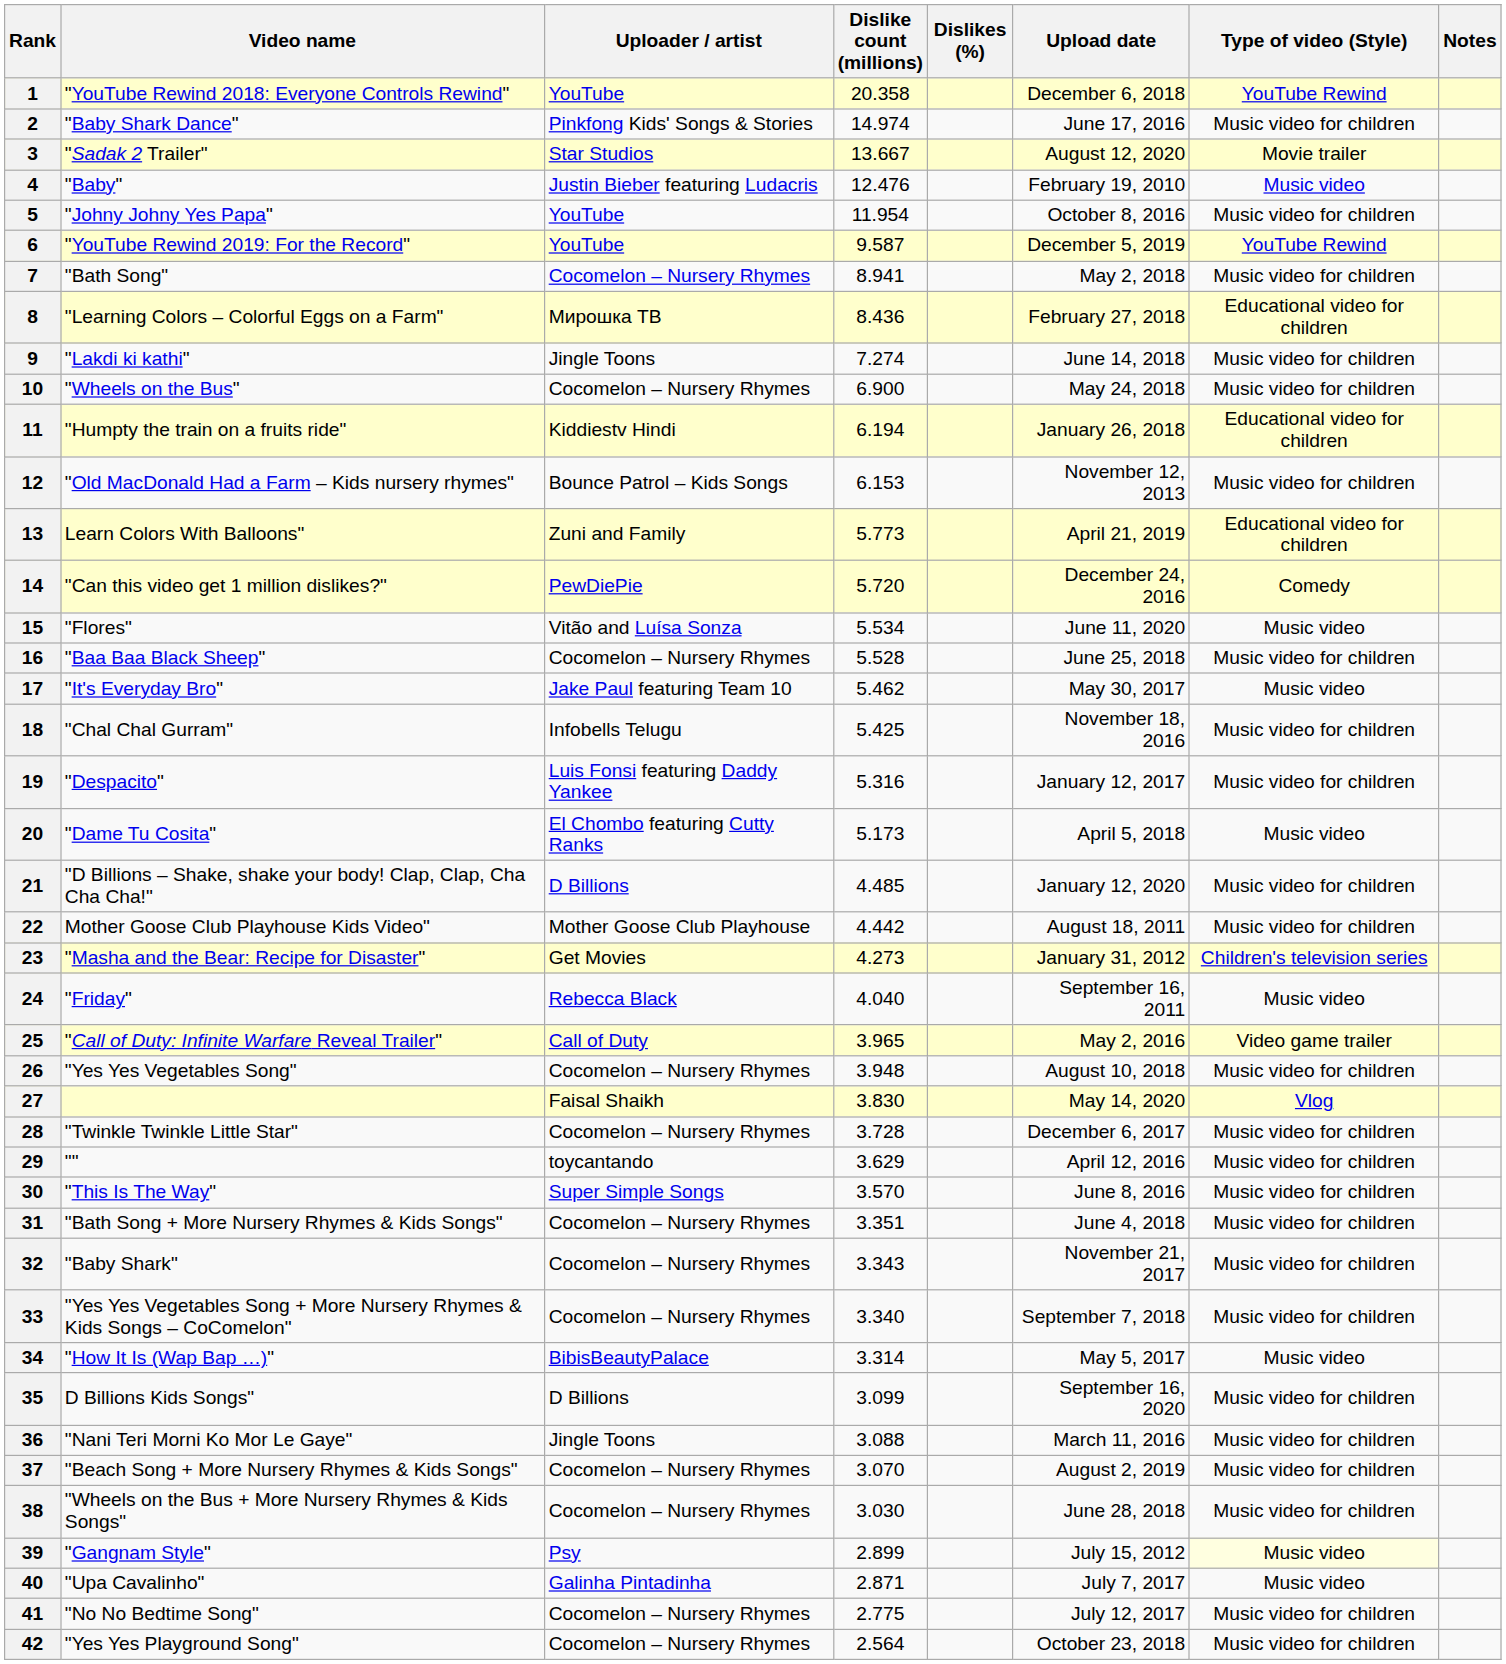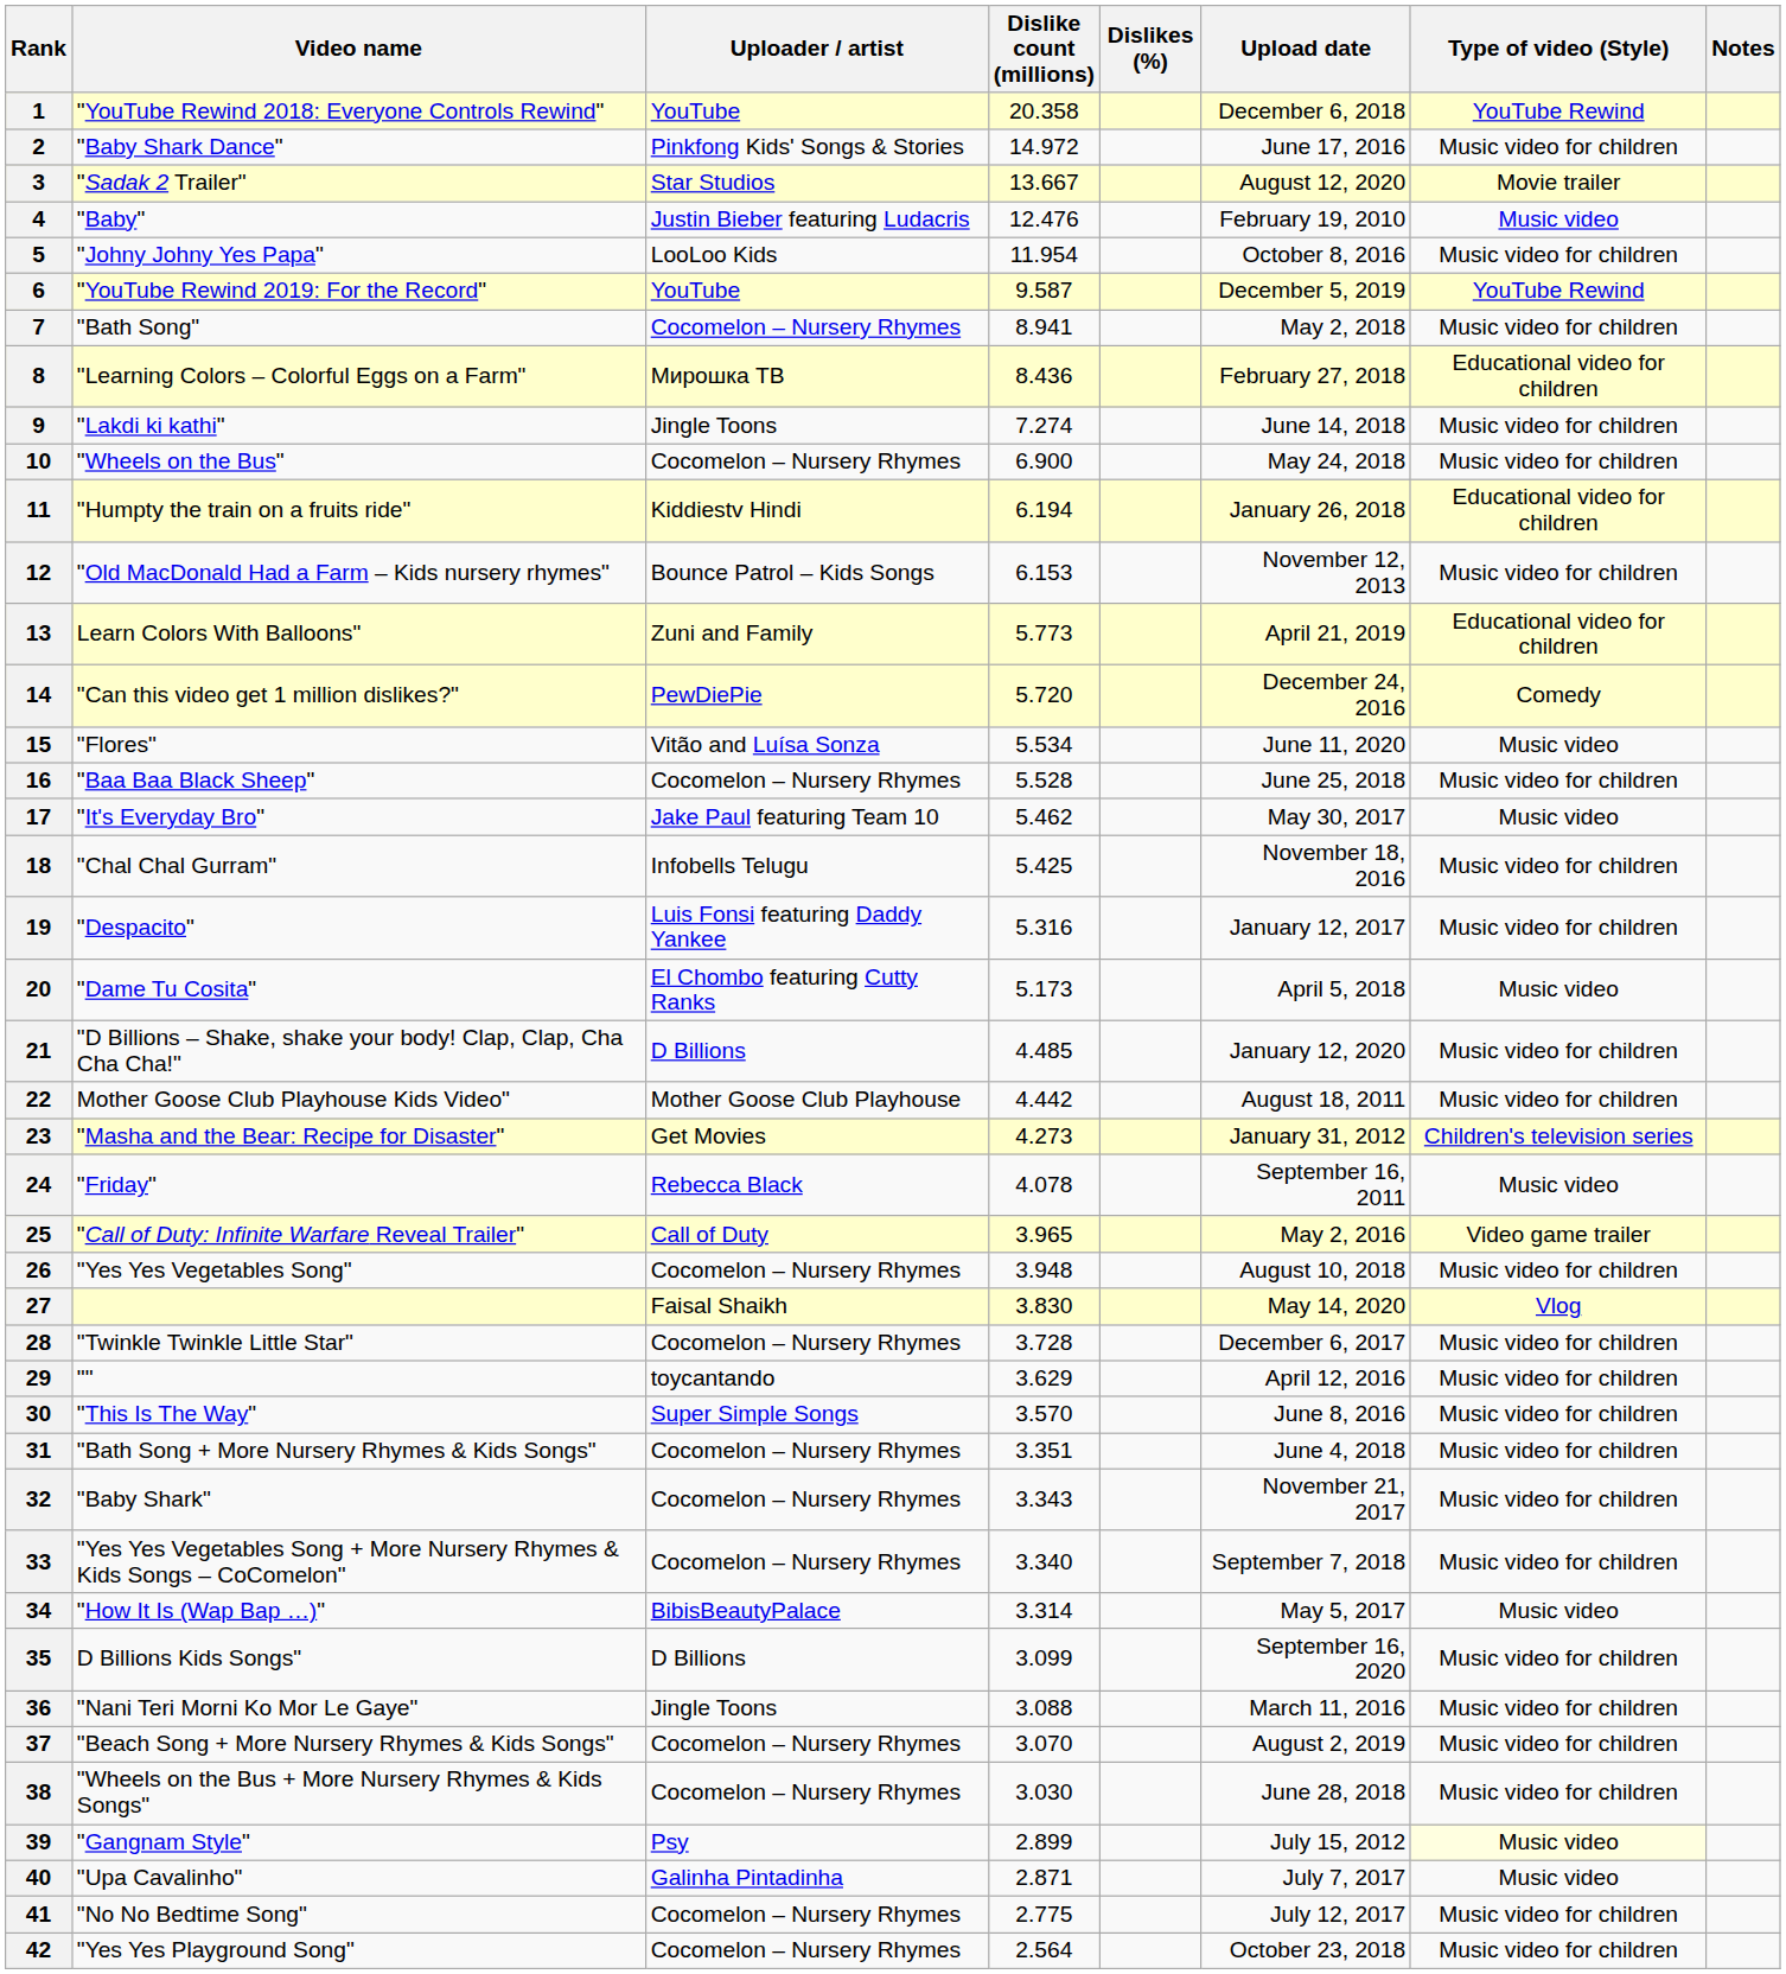 <table class="wikitable sortable">
 <tr>
 <th>Rank</th>
 <th style="width: 26em">Video name</th>
 <th style="width: 15em;">Uploader / artist</th>
 <th style="width: 4em;">Dislike count (millions)</th>
 <th style="width: 4em;">Dislikes (%)</th>
 <th style="width: 9em;"; data-sort-type="usLongDate">Upload date</th>
 <th style="width: 13em;">Type of video (Style)</th>
 <th class="unsortable">Notes</th>
 </tr>
 <tr bgcolor="#ffffcc">
 <th align="center">1</th>
 <td>"<a href='#'>YouTube Rewind 2018: Everyone Controls Rewind</a>"</td>
 <td><a href='#'>YouTube</a></td>
 <td align="center">20.358</td>
 <td align="center"></td>
 <td align="right">December 6, 2018</td>
 <td align="center"><a href='#'>YouTube Rewind</a></td>
 <td align="center"></td>
 </tr>
 <tr>
 <th align="center">2</th>
 <td>"<a href='#'>Baby Shark Dance</a>"</td>
 <td><a href='#'>Pinkfong</a> Kids' Songs & Stories</td>
-<td align="center">14.974</td>
+<td align="center">14.972</td>
 <td align="center"></td>
 <td align="right">June 17, 2016</td>
 <td align="center">Music video for children</td>
 <td align="center"></td>
 </tr>
 <tr bgcolor="#ffffcc">
 <th align="center">3</th>
 <td>"<em><a href='#'>Sadak 2</a></em> Trailer"</td>
 <td><a href='#'>Star Studios</a></td>
 <td align="center">13.667</td>
 <td align="center"></td>
 <td align="right">August 12, 2020</td>
 <td align="center">Movie trailer</td>
 <td align="center"></td>
 </tr>
 <tr>
 <th align="center">4</th>
 <td>"<a href='#'>Baby</a>"</td>
 <td><a href='#'>Justin Bieber</a> featuring <a href='#'>Ludacris</a></td>
 <td align="center">12.476</td>
 <td align="center"></td>
 <td align="right">February 19, 2010</td>
 <td align="center"><a href='#'>Music video</a></td>
 <td align="center"></td>
 </tr>
 <tr>
 <th align="center">5</th>
 <td>"<a href='#'>Johny Johny Yes Papa</a>"</td>
-<td><a href='#'>YouTube</a></td>
+<td>LooLoo Kids</td>
 <td align="center">11.954</td>
 <td align="center"></td>
 <td align="right">October 8, 2016</td>
 <td align="center">Music video for children</td>
 <td align="center"></td>
 </tr>
 <tr bgcolor="#ffffcc">
 <th align="center">6</th>
 <td>"<a href='#'>YouTube Rewind 2019: For the Record</a>"</td>
 <td><a href='#'>YouTube</a></td>
 <td align="center">9.587</td>
 <td align="center"></td>
 <td align="right">December 5, 2019</td>
 <td align="center"><a href='#'>YouTube Rewind</a></td>
 <td></td>
 </tr>
 <tr>
 <th align="center">7</th>
 <td>"Bath Song"</td>
 <td><a href='#'>Cocomelon – Nursery Rhymes</a></td>
 <td align="center">8.941</td>
 <td align="center"></td>
 <td align="right">May 2, 2018</td>
 <td align="center">Music video for children</td>
 <td></td>
 </tr>
 <tr bgcolor="#ffffcc">
 <th align="center">8</th>
 <td>"Learning Colors – Colorful Eggs on a Farm"</td>
 <td>Мирошка ТВ</td>
 <td align="center">8.436</td>
 <td align="center"></td>
 <td align="right">February 27, 2018</td>
 <td align="center">Educational video for children</td>
 <td align="center"></td>
 </tr>
 <tr>
 <th align="center">9</th>
 <td>"<a href='#'>Lakdi ki kathi</a>"</td>
 <td>Jingle Toons</td>
 <td align="center">7.274</td>
 <td align="center"></td>
 <td align="right">June 14, 2018</td>
 <td align="center">Music video for children</td>
 <td align="center"></td>
 </tr>
 <tr>
 <th align="center">10</th>
 <td>"<a href='#'>Wheels on the Bus</a>"</td>
 <td>Cocomelon – Nursery Rhymes</td>
 <td align="center">6.900</td>
 <td align="center"></td>
 <td align="right">May 24, 2018</td>
 <td align="center">Music video for children</td>
 <td align="center"></td>
 </tr>
 <tr bgcolor="#ffffcc">
 <th align="center">11</th>
 <td>"Humpty the train on a fruits ride"</td>
 <td>Kiddiestv Hindi</td>
 <td align="center">6.194</td>
 <td align="center"></td>
 <td align="right">January 26, 2018</td>
 <td align="center">Educational video for children</td>
 <td></td>
 </tr>
 <tr>
 <th align="center">12</th>
 <td>"<a href='#'>Old MacDonald Had a Farm</a> – Kids nursery rhymes"</td>
 <td>Bounce Patrol – Kids Songs</td>
 <td align="center">6.153</td>
 <td align="center"></td>
 <td align="right">November 12, 2013</td>
 <td align="center">Music video for children</td>
 <td></td>
 </tr>
 <tr bgcolor="#ffffcc">
 <th align="center">13</th>
 <td> Learn Colors With Balloons"</td>
 <td>Zuni and Family</td>
 <td align="center">5.773</td>
 <td align="center"></td>
 <td align="right">April 21, 2019</td>
 <td align="center">Educational video for children</td>
 <td align="center"></td>
 </tr>
 <tr bgcolor="#ffffcc">
 <th align="center">14</th>
 <td>"Can this video get 1 million dislikes?"</td>
 <td><a href='#'>PewDiePie</a></td>
 <td align="center">5.720</td>
 <td align="center"></td>
 <td align="right">December 24, 2016</td>
 <td align="center">Comedy</td>
 <td align="center"></td>
 </tr>
 <tr>
 <th align="center">15</th>
 <td>"Flores"</td>
 <td>Vitão and <a href='#'>Luísa Sonza</a></td>
 <td align="center">5.534</td>
 <td align="center"></td>
 <td align="right">June 11, 2020</td>
 <td align="center">Music video</td>
 <td align="center"></td>
 </tr>
 <tr>
 <th align="center">16</th>
 <td>"<a href='#'>Baa Baa Black Sheep</a>"</td>
 <td>Cocomelon – Nursery Rhymes</td>
 <td align="center">5.528</td>
 <td align=center></td>
 <td align=right>June 25, 2018</td>
 <td align=center>Music video for children</td>
 <td></td>
 </tr>
 <tr>
 <th align="center">17</th>
 <td>"<a href='#'>It's Everyday Bro</a>"</td>
 <td><a href='#'>Jake Paul</a> featuring Team 10</td>
 <td align="center">5.462</td>
 <td align="center"></td>
 <td align="right">May 30, 2017</td>
 <td align="center">Music video</td>
 <td></td>
 </tr>
 <tr>
 <th align="center">18</th>
 <td>"Chal Chal Gurram"</td>
 <td>Infobells Telugu</td>
 <td align="center">5.425</td>
 <td align="center"></td>
 <td align="right">November 18, 2016</td>
 <td align="center">Music video for children</td>
 <td></td>
 </tr>
 <tr>
 <th align="center">19</th>
 <td>"<a href='#'>Despacito</a>"</td>
 <td><a href='#'>Luis Fonsi</a> featuring <a href='#'>Daddy Yankee</a></td>
 <td align="center">5.316</td>
 <td align="center"></td>
 <td align="right">January 12, 2017</td>
 <td align="center">Music video for children</td>
 <td align="center"></td>
 </tr>
 <tr>
 <th align="center">20</th>
 <td>"<a href='#'>Dame Tu Cosita</a>"</td>
 <td><a href='#'>El Chombo</a> featuring <a href='#'>Cutty Ranks</a></td>
 <td align="center">5.173</td>
 <td align="center"></td>
 <td align="right">April 5, 2018</td>
 <td align="center">Music video</td>
 <td></td>
 </tr>
 <tr>
 <th align="center">21</th>
 <td>"D Billions – Shake, shake your body! Clap, Clap, Cha Cha Cha!"</td>
 <td><a href='#'>D Billions</a></td>
 <td align="center">4.485</td>
 <td align="center"></td>
 <td align="right">January 12, 2020</td>
 <td align="center">Music video for children</td>
 <td></td>
 </tr>
 <tr>
 <th align="center">22</th>
 <td> Mother Goose Club Playhouse Kids Video"</td>
 <td>Mother Goose Club Playhouse</td>
 <td align="center">4.442</td>
 <td align="center"></td>
 <td align="right">August 18, 2011</td>
 <td align="center">Music video for children</td>
 <td align="center"></td>
 </tr>
 <tr bgcolor="#ffffcc">
 <th align="center">23</th>
 <td>"<a href='#'>Masha and the Bear: Recipe for Disaster</a>"</td>
 <td>Get Movies</td>
 <td align="center">4.273</td>
 <td align="center"></td>
 <td align="right">January 31, 2012</td>
 <td align="center"><a href='#'>Children's television series</a></td>
 <td align="center"></td>
 </tr>
 <tr>
 <th align="center">24</th>
 <td>"<a href='#'>Friday</a>"</td>
 <td><a href='#'>Rebecca Black</a></td>
-<td align="center">4.040</td>
+<td align="center">4.078</td>
 <td align="center"></td>
 <td align="right">September 16, 2011</td>
 <td align="center">Music video</td>
 <td></td>
 </tr>
 <tr bgcolor="#ffffcc">
 <th align="center">25</th>
 <td>"<a href='#'><em>Call of Duty: Infinite Warfare</em> Reveal Trailer</a>"</td>
 <td><a href='#'>Call of Duty</a></td>
 <td align="center">3.965</td>
 <td align="center"></td>
 <td align="right">May 2, 2016</td>
 <td align="center">Video game trailer</td>
 <td align="center"></td>
 </tr>
 <tr>
 <th align="center">26</th>
 <td>"Yes Yes Vegetables Song"</td>
 <td>Cocomelon – Nursery Rhymes</td>
 <td align="center">3.948</td>
 <td align="center"></td>
 <td align="right">August 10, 2018</td>
 <td align="center">Music video for children</td>
 <td></td>
 </tr>
 <tr bgcolor="#ffffcc">
 <th align="center">27</th>
 <td></td>
 <td>Faisal Shaikh</td>
 <td align="center">3.830</td>
 <td align="center"></td>
 <td align="right">May 14, 2020</td>
 <td align="center"><a href='#'>Vlog</a></td>
 <td align="center"></td>
 </tr>
 <tr>
 <th align="center">28</th>
 <td>"Twinkle Twinkle Little Star"</td>
 <td>Cocomelon – Nursery Rhymes</td>
 <td align="center">3.728</td>
 <td align="center"></td>
 <td align="right">December 6, 2017</td>
 <td align="center">Music video for children</td>
 <td></td>
 </tr>
 <tr>
 <th align="center">29</th>
 <td>""</td>
 <td>toycantando</td>
 <td align="center">3.629</td>
 <td align="center"></td>
 <td align="right">April 12, 2016</td>
 <td align="center">Music video for children</td>
 <td></td>
 </tr>
 <tr>
 <th align="center">30</th>
 <td>"<a href='#'>This Is The Way</a>"</td>
 <td><a href='#'>Super Simple Songs</a></td>
 <td align="center">3.570</td>
 <td align="center"></td>
 <td align="right">June 8, 2016</td>
 <td align="center">Music video for children</td>
 <td></td>
 </tr>
 <tr>
 <th align="center">31</th>
 <td>"Bath Song + More Nursery Rhymes & Kids Songs"</td>
 <td>Cocomelon – Nursery Rhymes</td>
 <td align="center">3.351</td>
 <td align="center"></td>
 <td align="right">June 4, 2018</td>
 <td align="center">Music video for children</td>
 <td></td>
 </tr>
 <tr>
 <th align="center">32</th>
 <td>"Baby Shark"</td>
 <td>Cocomelon – Nursery Rhymes</td>
 <td align="center">3.343</td>
 <td align="center"></td>
 <td align="right">November 21, 2017</td>
 <td align="center">Music video for children</td>
 <td></td>
 </tr>
 <tr>
 <th align="center">33</th>
 <td>"Yes Yes Vegetables Song + More Nursery Rhymes & Kids Songs – CoComelon"</td>
 <td>Cocomelon – Nursery Rhymes</td>
 <td align="center">3.340</td>
 <td align="center"></td>
 <td align="right">September 7, 2018</td>
 <td align="center">Music video for children</td>
 <td align="center"></td>
 </tr>
 <tr>
 <th align="center">34</th>
 <td>"<a href='#'>How It Is (Wap Bap …)</a>"</td>
 <td><a href='#'>BibisBeautyPalace</a></td>
 <td align="center">3.314</td>
 <td align="center"></td>
 <td align="right">May 5, 2017</td>
 <td align="center">Music video</td>
 <td align="center"></td>
 </tr>
 <tr>
 <th align="center">35</th>
 <td> D Billions Kids Songs"</td>
 <td>D Billions</td>
 <td align="center">3.099</td>
 <td align="center"></td>
 <td align="right">September 16, 2020</td>
 <td align="center">Music video for children</td>
 <td></td>
 </tr>
 <tr>
 <th align="center">36</th>
 <td>"Nani Teri Morni Ko Mor Le Gaye"</td>
 <td>Jingle Toons</td>
 <td align="center">3.088</td>
 <td align="center"></td>
 <td align="right">March 11, 2016</td>
 <td align="center">Music video for children</td>
 <td></td>
 </tr>
 <tr>
 <th align="center">37</th>
 <td>"Beach Song + More Nursery Rhymes & Kids Songs"</td>
 <td>Cocomelon – Nursery Rhymes</td>
 <td align="center">3.070</td>
 <td align="center"></td>
 <td align="right">August 2, 2019</td>
 <td align="center">Music video for children</td>
 <td></td>
 </tr>
 <tr>
 <th align="center">38</th>
 <td>"Wheels on the Bus + More Nursery Rhymes & Kids Songs"</td>
 <td>Cocomelon – Nursery Rhymes</td>
 <td align="center">3.030</td>
 <td align="center"></td>
 <td align="right">June 28, 2018</td>
 <td align="center">Music video for children</td>
 <td></td>
 </tr>
 <tr>
 <th align="center">39</th>
 <td>"<a href='#'>Gangnam Style</a>"</td>
 <td><a href='#'>Psy</a></td>
 <td align="center">2.899</td>
 <td align="center"></td>
 <td align="right">July 15, 2012</td>
 <td align="center" style="background: lightyellow;">Music video</td>
 <td align="center"></td>
 </tr>
 <tr>
 <th align="center">40</th>
 <td>"Upa Cavalinho"</td>
 <td><a href='#'>Galinha Pintadinha</a></td>
 <td align="center">2.871</td>
 <td align="center"></td>
 <td align="right">July 7, 2017</td>
 <td align="center">Music video</td>
 <td></td>
 </tr>
 <tr>
 <th align="center">41</th>
 <td>"No No Bedtime Song"</td>
 <td>Cocomelon – Nursery Rhymes</td>
 <td align="center">2.775</td>
 <td align="center"></td>
 <td align="right">July 12, 2017</td>
 <td align="center">Music video for children</td>
 <td align="center"></td>
 </tr>
 <tr>
 <th align="center">42</th>
 <td>"Yes Yes Playground Song"</td>
 <td>Cocomelon – Nursery Rhymes</td>
 <td align="center">2.564</td>
 <td align="center"></td>
 <td align="right">October 23, 2018</td>
 <td align="center">Music video for children</td>
 <td></td>
 </tr>
 </table>
